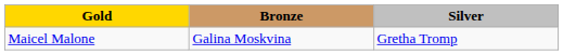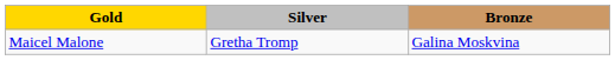 <table class="wikitable" style="text-align:left">
 <tr align="center">
 <td width=200 bgcolor=gold><strong>Gold</strong></td>
+<td width=200 bgcolor=silver><strong>Silver</strong></td>
 <td width=200 bgcolor=CC9966><strong>Bronze</strong></td>
-<td width=200 bgcolor=silver><strong>Silver</strong></td>
 </tr>
 <tr>
 <td><a href='#'>Maicel Malone</a><br><em></em></td>
+<td><a href='#'>Gretha Tromp</a><br><em></em></td>
 <td><a href='#'>Galina Moskvina</a><br><em></em></td>
-<td><a href='#'>Gretha Tromp</a><br><em></em></td>
 </tr>
 </table>
